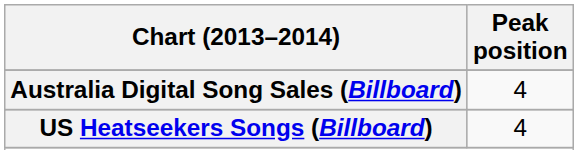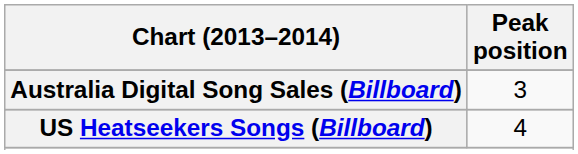 <table class="wikitable sortable plainrowheaders" style="text-align:center">
 <tr>
 <th scope="col">Chart (2013–2014)</th>
 <th scope="col">Peak<br>position</th>
 </tr>
 <tr>
 </tr>
 <tr>
 <th scope="row">Australia Digital Song Sales (<em><a href='#'>Billboard</a></em>)</th>
-<td>4</td>
+<td>3</td>
 </tr>
 <tr>
 </tr>
 <tr>
 <th scope="row">US <a href='#'>Heatseekers Songs</a> (<a href='#'><em>Billboard</em></a>)</th>
 <td>4</td>
 </tr>
 <tr>
 </tr>
 <tr>
 </tr>
 </table>
